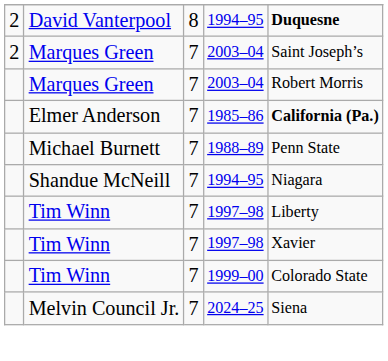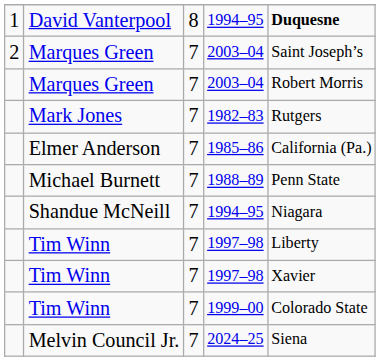 <table class="wikitable">
 <tr>
 </tr>
 <tr>
-<td>2</td>
+<td>1</td>
 <td><a href='#'>David Vanterpool</a></td>
 <td>8</td>
 <td style="font-size:80%;"><a href='#'>1994–95</a></td>
 <td style="font-size:80%;"><strong>Duquesne</strong></td>
 </tr>
 <tr>
 <td>2</td>
 <td><a href='#'>Marques Green</a></td>
 <td>7</td>
 <td style="font-size:80%;"><a href='#'>2003–04</a></td>
 <td style="font-size:80%;">Saint Joseph’s</td>
 </tr>
 <tr>
 <td></td>
 <td><a href='#'>Marques Green</a></td>
 <td>7</td>
 <td style="font-size:80%;"><a href='#'>2003–04</a></td>
 <td style="font-size:80%;">Robert Morris</td>
 </tr>
 <tr>
 <td></td>
+<td><a href='#'>Mark Jones</a></td>
+<td>7</td>
+<td style="font-size:80%;"><a href='#'>1982–83</a></td>
+<td style="font-size:80%;">Rutgers</td>
+</tr>
+<tr>
+<td></td>
 <td>Elmer Anderson</td>
 <td>7</td>
 <td style="font-size:80%;"><a href='#'>1985–86</a></td>
-<td style="font-size:80%;"><strong>California (Pa.)</strong></td>
+<td style="font-size:80%;">California (Pa.)</td>
 </tr>
 <tr>
 <td></td>
 <td>Michael Burnett</td>
 <td>7</td>
 <td style="font-size:80%;"><a href='#'>1988–89</a></td>
 <td style="font-size:80%;">Penn State</td>
 </tr>
 <tr>
 <td></td>
 <td>Shandue McNeill</td>
 <td>7</td>
 <td style="font-size:80%;"><a href='#'>1994–95</a></td>
 <td style="font-size:80%;">Niagara</td>
 </tr>
 <tr>
 <td></td>
 <td><a href='#'>Tim Winn</a></td>
 <td>7</td>
 <td style="font-size:80%;"><a href='#'>1997–98</a></td>
 <td style="font-size:80%;">Liberty</td>
 </tr>
 <tr>
 <td></td>
 <td><a href='#'>Tim Winn</a></td>
 <td>7</td>
 <td style="font-size:80%;"><a href='#'>1997–98</a></td>
 <td style="font-size:80%;">Xavier</td>
 </tr>
 <tr>
 <td></td>
 <td><a href='#'>Tim Winn</a></td>
 <td>7</td>
 <td style="font-size:80%;"><a href='#'>1999–00</a></td>
 <td style="font-size:80%;">Colorado State</td>
 </tr>
 <tr>
 <td></td>
 <td>Melvin Council Jr.</td>
 <td>7</td>
 <td style="font-size:80%;"><a href='#'>2024–25</a></td>
 <td style="font-size:80%;">Siena</td>
 </tr>
 </table>
